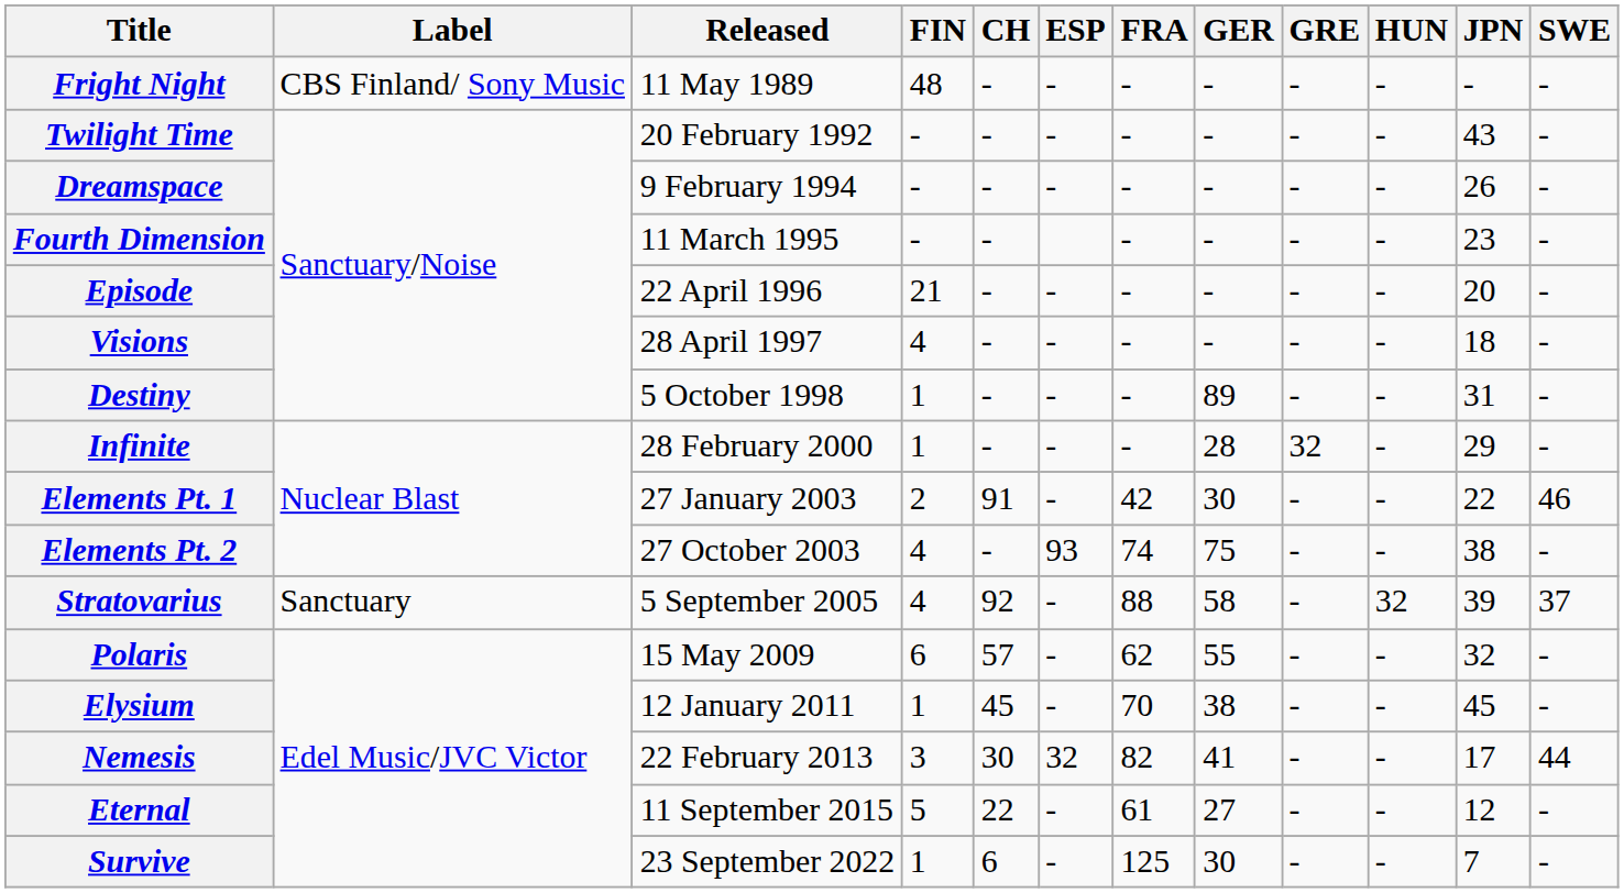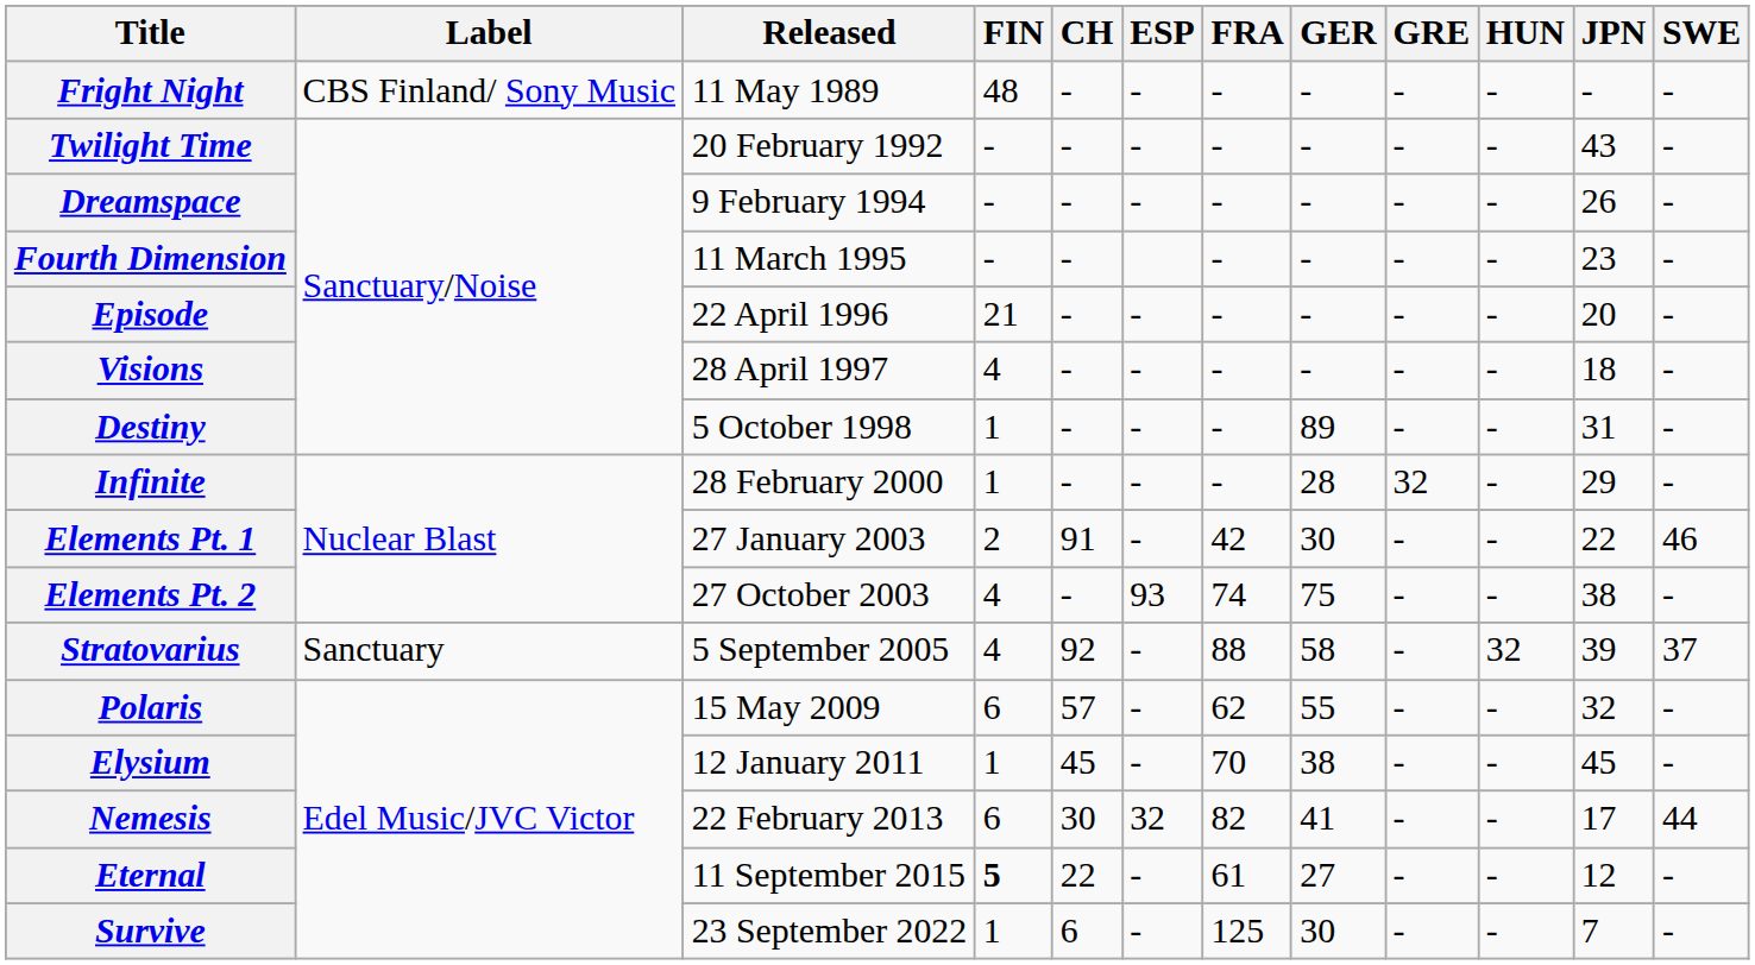 <table class="wikitable plainrowheaders">
 <tr>
 <th>Title</th>
 <th>Label</th>
 <th>Released</th>
 <th>FIN<br></th>
 <th>CH<br></th>
 <th>ESP<br></th>
 <th>FRA<br></th>
 <th>GER<br></th>
 <th>GRE<br></th>
 <th>HUN<br></th>
 <th>JPN<br></th>
 <th>SWE<br></th>
 </tr>
 <tr>
 <th scope="row"><em><a href='#'>Fright Night</a></em></th>
 <td>CBS Finland/ <a href='#'>Sony Music</a></td>
 <td>11 May 1989</td>
 <td>48</td>
 <td>-</td>
 <td>-</td>
 <td>-</td>
 <td>-</td>
 <td>-</td>
 <td>-</td>
 <td>-</td>
 <td>-</td>
 </tr>
 <tr>
 <th scope="row"><em><a href='#'>Twilight Time</a></em></th>
 <td rowspan=6><a href='#'>Sanctuary</a>/<a href='#'>Noise</a></td>
 <td>20 February 1992</td>
 <td>-</td>
 <td>-</td>
 <td>-</td>
 <td>-</td>
 <td>-</td>
 <td>-</td>
 <td>-</td>
 <td>43</td>
 <td>-</td>
 </tr>
 <tr>
 <th scope="row"><em><a href='#'>Dreamspace</a></em></th>
 <td>9 February 1994</td>
 <td>-</td>
 <td>-</td>
 <td>-</td>
 <td>-</td>
 <td>-</td>
 <td>-</td>
 <td>-</td>
 <td>26</td>
 <td>-</td>
 </tr>
 <tr>
 <th scope="row"><em><a href='#'>Fourth Dimension</a></em></th>
 <td>11 March 1995</td>
 <td>-</td>
 <td>-</td>
 <td></td>
 <td>-</td>
 <td>-</td>
 <td>-</td>
 <td>-</td>
 <td>23</td>
 <td>-</td>
 </tr>
 <tr>
 <th scope="row"><em><a href='#'>Episode</a></em></th>
 <td>22 April 1996</td>
 <td>21</td>
 <td>-</td>
 <td>-</td>
 <td>-</td>
 <td>-</td>
 <td>-</td>
 <td>-</td>
 <td>20</td>
 <td>-</td>
 </tr>
 <tr>
 <th scope="row"><em><a href='#'>Visions</a></em></th>
 <td>28 April 1997</td>
 <td>4</td>
 <td>-</td>
 <td>-</td>
 <td>-</td>
 <td>-</td>
 <td>-</td>
 <td>-</td>
 <td>18</td>
 <td>-</td>
 </tr>
 <tr>
 <th scope="row"><em><a href='#'>Destiny</a></em></th>
 <td>5 October 1998</td>
 <td>1</td>
 <td>-</td>
 <td>-</td>
 <td>-</td>
 <td>89</td>
 <td>-</td>
 <td>-</td>
 <td>31</td>
 <td>-</td>
 </tr>
 <tr>
 <th scope="row"><em><a href='#'>Infinite</a></em></th>
 <td rowspan=3><a href='#'>Nuclear Blast</a></td>
 <td>28 February 2000</td>
 <td>1</td>
 <td>-</td>
 <td>-</td>
 <td>-</td>
 <td>28</td>
 <td>32</td>
 <td>-</td>
 <td>29</td>
 <td>-</td>
 </tr>
 <tr>
 <th scope="row"><em><a href='#'>Elements Pt. 1</a></em></th>
 <td>27 January 2003</td>
 <td>2</td>
 <td>91</td>
 <td>-</td>
 <td>42</td>
 <td>30</td>
 <td>-</td>
 <td>-</td>
 <td>22</td>
 <td>46</td>
 </tr>
 <tr>
 <th scope="row"><em><a href='#'>Elements Pt. 2</a></em></th>
 <td>27 October 2003</td>
 <td>4</td>
 <td>-</td>
 <td>93</td>
 <td>74</td>
 <td>75</td>
 <td>-</td>
 <td>-</td>
 <td>38</td>
 <td>-</td>
 </tr>
 <tr>
 <th scope="row"><em><a href='#'>Stratovarius</a></em></th>
 <td>Sanctuary</td>
 <td>5 September 2005</td>
 <td>4</td>
 <td>92</td>
 <td>-</td>
 <td>88</td>
 <td>58</td>
 <td>-</td>
 <td>32</td>
 <td>39</td>
 <td>37</td>
 </tr>
 <tr>
 <th scope="row"><em><a href='#'>Polaris</a></em></th>
 <td rowspan=5><a href='#'>Edel Music</a>/<a href='#'>JVC Victor</a></td>
 <td>15 May 2009</td>
 <td>6</td>
 <td>57</td>
 <td>-</td>
 <td>62</td>
 <td>55</td>
 <td>-</td>
 <td>-</td>
 <td>32</td>
 <td>-</td>
 </tr>
 <tr>
 <th scope="row"><em><a href='#'>Elysium</a></em></th>
 <td>12 January 2011</td>
 <td>1</td>
 <td>45</td>
 <td>-</td>
 <td>70</td>
 <td>38</td>
 <td>-</td>
 <td>-</td>
 <td>45</td>
 <td>-</td>
 </tr>
 <tr>
 <th scope="row"><em><a href='#'>Nemesis</a></em></th>
 <td>22 February 2013</td>
-<td>3</td>
+<td>6</td>
 <td>30</td>
 <td>32</td>
 <td>82</td>
 <td>41</td>
 <td>-</td>
 <td>-</td>
 <td>17</td>
 <td>44</td>
 </tr>
 <tr>
 <th scope="row"><em><a href='#'>Eternal</a></em></th>
 <td>11 September 2015</td>
-<td>5</td>
+<td><strong>5</strong></td>
 <td>22</td>
 <td>-</td>
 <td>61</td>
 <td>27</td>
 <td>-</td>
 <td>-</td>
 <td>12</td>
 <td>-</td>
 </tr>
 <tr>
 <th scope="row"><em><a href='#'>Survive</a></em></th>
 <td>23 September 2022</td>
 <td>1</td>
 <td>6</td>
 <td>-</td>
 <td>125<br></td>
 <td>30</td>
 <td>-</td>
 <td>-</td>
 <td>7</td>
 <td>-</td>
 </tr>
 </table>
